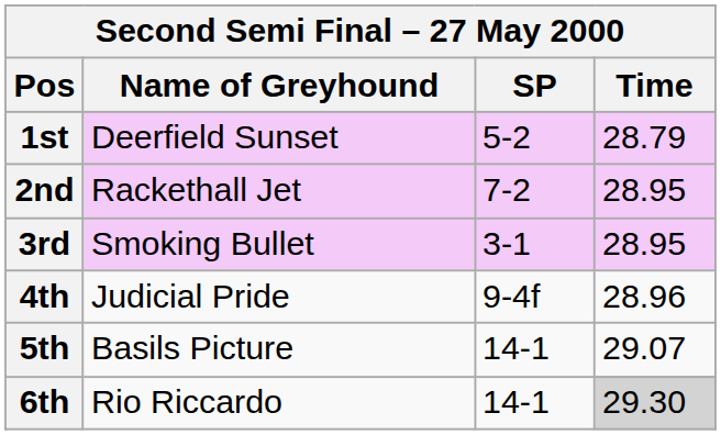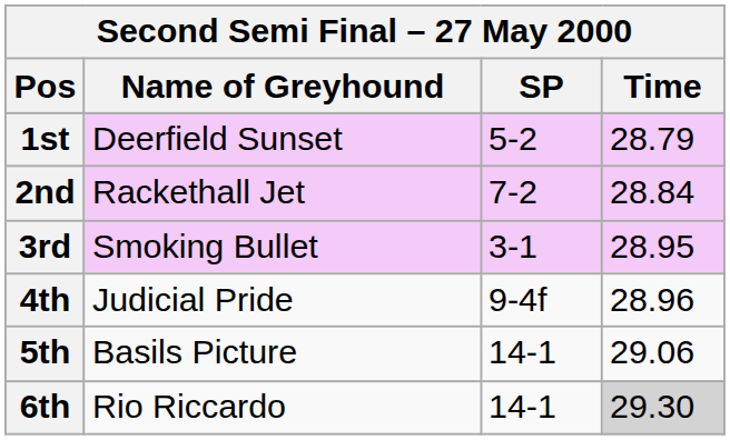 <table class="wikitable">
 <tr>
 <th colspan="6">Second Semi Final – 27 May 2000</th>
 </tr>
 <tr>
 <th width=30>Pos</th>
 <th width=180>Name of Greyhound</th>
 <th width=50>SP</th>
 <th width=50>Time</th>
 </tr>
 <tr style="background: #f4caf9;">
 <th>1st</th>
 <td>Deerfield Sunset</td>
 <td>5-2</td>
 <td>28.79</td>
 </tr>
 <tr style="background: #f4caf9;">
 <th>2nd</th>
 <td>Rackethall Jet</td>
 <td>7-2</td>
-<td>28.95</td>
+<td>28.84</td>
 </tr>
 <tr style="background: #f4caf9;">
 <th>3rd</th>
 <td>Smoking Bullet</td>
 <td>3-1</td>
 <td>28.95</td>
 </tr>
 <tr>
 <th>4th</th>
 <td>Judicial Pride</td>
 <td>9-4f</td>
 <td>28.96</td>
 </tr>
 <tr>
 <th>5th</th>
 <td>Basils Picture</td>
 <td>14-1</td>
-<td>29.07</td>
+<td>29.06</td>
 </tr>
 <tr>
 <th>6th</th>
 <td>Rio Riccardo</td>
 <td>14-1</td>
 <td style="background: lightgrey;">29.30</td>
 </tr>
 </table>
